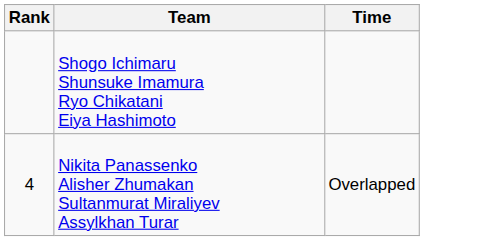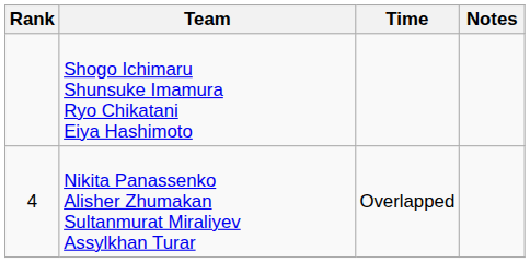 <table class=wikitable style="text-align:center">
 <tr>
 <th width=40>Rank</th>
 <th width=250>Team</th>
 <th width=80>Time</th>
+<th width=50>Notes</th>
 </tr>
 <tr>
 <td></td>
 <td align=left><br><a href='#'>Shogo Ichimaru</a><br><a href='#'>Shunsuke Imamura</a><br><a href='#'>Ryo Chikatani</a><br><a href='#'>Eiya Hashimoto</a></td>
+<td></td>
 <td></td>
 </tr>
 <tr>
 <td>4</td>
 <td align=left><br><a href='#'>Nikita Panassenko</a><br><a href='#'>Alisher Zhumakan</a><br><a href='#'>Sultanmurat Miraliyev</a><br><a href='#'>Assylkhan Turar</a></td>
 <td>Overlapped</td>
+<td></td>
 </tr>
 </table>
